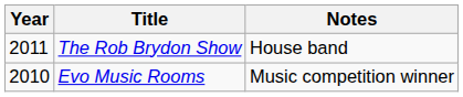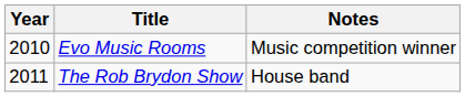 <table class="wikitable">
 <tr>
 <th>Year</th>
 <th>Title</th>
 <th>Notes</th>
 </tr>
 <tr>
+<td>2010</td>
+<td><em><a href='#'>Evo Music Rooms</a></em></td>
+<td>Music competition winner</td>
+</tr>
+<tr>
 <td>2011</td>
 <td><em><a href='#'>The Rob Brydon Show</a></em></td>
 <td>House band</td>
 </tr>
-<tr>
-<td>2010</td>
-<td><em><a href='#'>Evo Music Rooms</a></em></td>
-<td>Music competition winner</td>
-</tr>
 </table>
